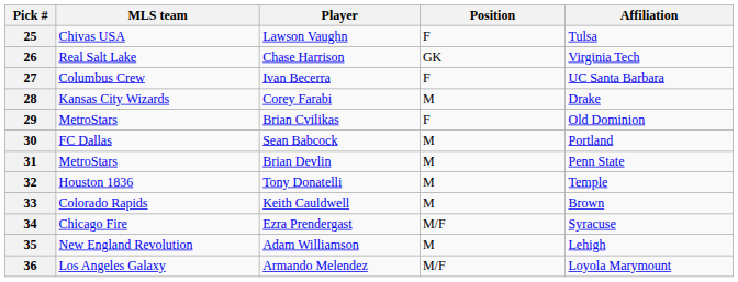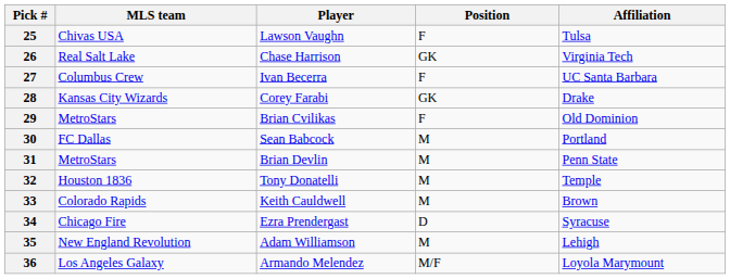 <table class="wikitable sortable" style="width:70%">
 <tr>
 <th width=7%>Pick #</th>
 <th width=28%>MLS team</th>
 <th width=22%>Player</th>
 <th width=20%>Position</th>
 <th>Affiliation</th>
 </tr>
 <tr>
 <th>25</th>
 <td><a href='#'>Chivas USA</a></td>
 <td> <a href='#'>Lawson Vaughn</a></td>
 <td>F</td>
 <td><a href='#'>Tulsa</a></td>
 </tr>
 <tr>
 <th>26</th>
 <td><a href='#'>Real Salt Lake</a></td>
 <td> <a href='#'>Chase Harrison</a></td>
 <td>GK</td>
 <td><a href='#'>Virginia Tech</a></td>
 </tr>
 <tr>
 <th>27</th>
 <td><a href='#'>Columbus Crew</a></td>
 <td> <a href='#'>Ivan Becerra</a></td>
 <td>F</td>
 <td><a href='#'>UC Santa Barbara</a></td>
 </tr>
 <tr>
 <th>28</th>
 <td><a href='#'>Kansas City Wizards</a></td>
 <td> <a href='#'>Corey Farabi</a></td>
-<td>M</td>
+<td>GK</td>
 <td><a href='#'>Drake</a></td>
 </tr>
 <tr>
 <th>29</th>
 <td><a href='#'>MetroStars</a></td>
 <td> <a href='#'>Brian Cvilikas</a></td>
 <td>F</td>
 <td><a href='#'>Old Dominion</a></td>
 </tr>
 <tr>
 <th>30</th>
 <td><a href='#'>FC Dallas</a></td>
 <td> <a href='#'>Sean Babcock</a></td>
 <td>M</td>
 <td><a href='#'>Portland</a></td>
 </tr>
 <tr>
 <th>31</th>
 <td><a href='#'>MetroStars</a></td>
 <td> <a href='#'>Brian Devlin</a></td>
 <td>M</td>
 <td><a href='#'>Penn State</a></td>
 </tr>
 <tr>
 <th>32</th>
 <td><a href='#'>Houston 1836</a></td>
 <td> <a href='#'>Tony Donatelli</a></td>
 <td>M</td>
 <td><a href='#'>Temple</a></td>
 </tr>
 <tr>
 <th>33</th>
 <td><a href='#'>Colorado Rapids</a></td>
 <td> <a href='#'>Keith Cauldwell</a></td>
 <td>M</td>
 <td><a href='#'>Brown</a></td>
 </tr>
 <tr>
 <th>34</th>
 <td><a href='#'>Chicago Fire</a></td>
 <td> <a href='#'>Ezra Prendergast</a></td>
-<td>M/F</td>
+<td>D</td>
 <td><a href='#'>Syracuse</a></td>
 </tr>
 <tr>
 <th>35</th>
 <td><a href='#'>New England Revolution</a></td>
 <td> <a href='#'>Adam Williamson</a></td>
 <td>M</td>
 <td><a href='#'>Lehigh</a></td>
 </tr>
 <tr>
 <th>36</th>
 <td><a href='#'>Los Angeles Galaxy</a></td>
 <td> <a href='#'>Armando Melendez</a></td>
 <td>M/F</td>
 <td><a href='#'>Loyola Marymount</a></td>
 </tr>
 </table>
